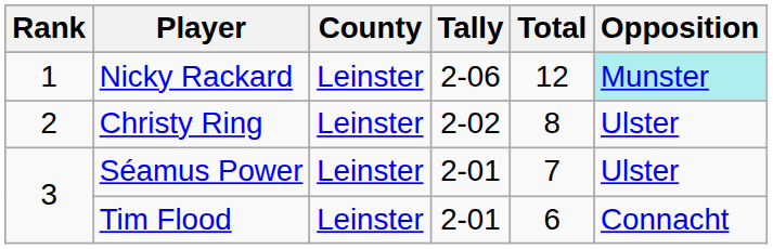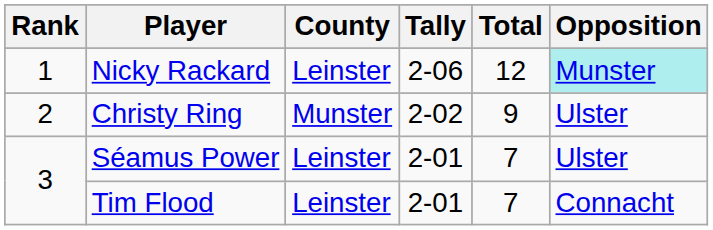 <table class="wikitable">
 <tr>
 <th>Rank</th>
 <th>Player</th>
 <th>County</th>
 <th>Tally</th>
 <th>Total</th>
 <th>Opposition</th>
 </tr>
 <tr>
 <td rowspan=1 align=center>1</td>
 <td><a href='#'>Nicky Rackard</a></td>
 <td><a href='#'>Leinster</a></td>
 <td align=center>2-06</td>
 <td align=center>12</td>
 <td style="background: paleturquoise;"><a href='#'>Munster</a></td>
 </tr>
 <tr>
 <td rowspan=1 align=center>2</td>
 <td><a href='#'>Christy Ring</a></td>
-<td><a href='#'>Leinster</a></td>
+<td><a href='#'>Munster</a></td>
 <td align=center>2-02</td>
-<td align=center>8</td>
+<td align=center>9</td>
 <td><a href='#'>Ulster</a></td>
 </tr>
 <tr>
 <td rowspan=2 align=center>3</td>
 <td><a href='#'>Séamus Power</a></td>
 <td><a href='#'>Leinster</a></td>
 <td align=center>2-01</td>
 <td align=center>7</td>
 <td><a href='#'>Ulster</a></td>
 </tr>
 <tr>
 <td><a href='#'>Tim Flood</a></td>
 <td><a href='#'>Leinster</a></td>
 <td align=center>2-01</td>
-<td align=center>6</td>
+<td align=center>7</td>
 <td><a href='#'>Connacht</a></td>
 </tr>
 </table>
